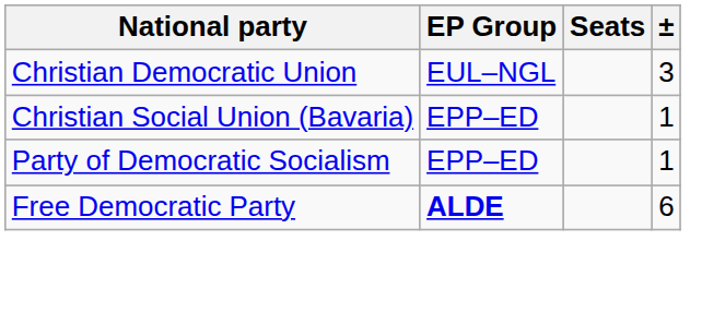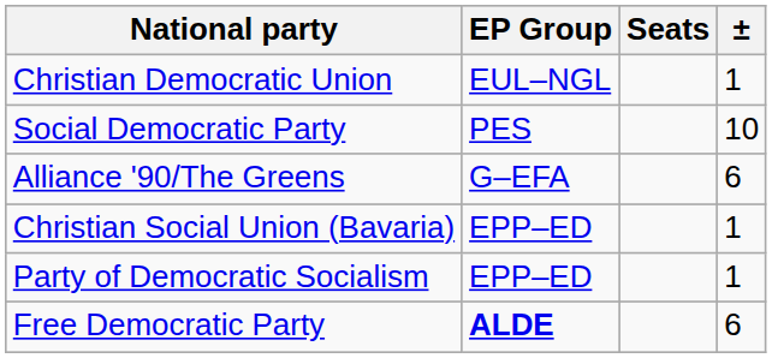 <table class="wikitable">
 <tr>
 <th>National party</th>
 <th>EP Group</th>
 <th>Seats</th>
 <th>±</th>
 </tr>
 <tr>
 <td> <a href='#'>Christian Democratic Union</a></td>
 <td> <a href='#'>EUL–NGL</a></td>
 <td></td>
-<td> 3</td>
+<td> 1</td>
+</tr>
+<tr>
+<td> <a href='#'>Social Democratic Party</a></td>
+<td> <a href='#'>PES</a></td>
+<td></td>
+<td> 10</td>
+</tr>
+<tr>
+<td> <a href='#'>Alliance '90/The Greens</a></td>
+<td> <a href='#'>G–EFA</a></td>
+<td></td>
+<td> 6</td>
 </tr>
 <tr>
 <td> <a href='#'>Christian Social Union (Bavaria)</a></td>
 <td> <a href='#'>EPP–ED</a></td>
 <td></td>
 <td> 1</td>
 </tr>
 <tr>
 <td> <a href='#'>Party of Democratic Socialism</a></td>
 <td> <a href='#'>EPP–ED</a></td>
 <td></td>
 <td> 1</td>
 </tr>
 <tr>
 <td> <a href='#'>Free Democratic Party</a></td>
 <td><strong> <a href='#'>ALDE</a></strong></td>
 <td></td>
 <td> 6</td>
 </tr>
 </table>
